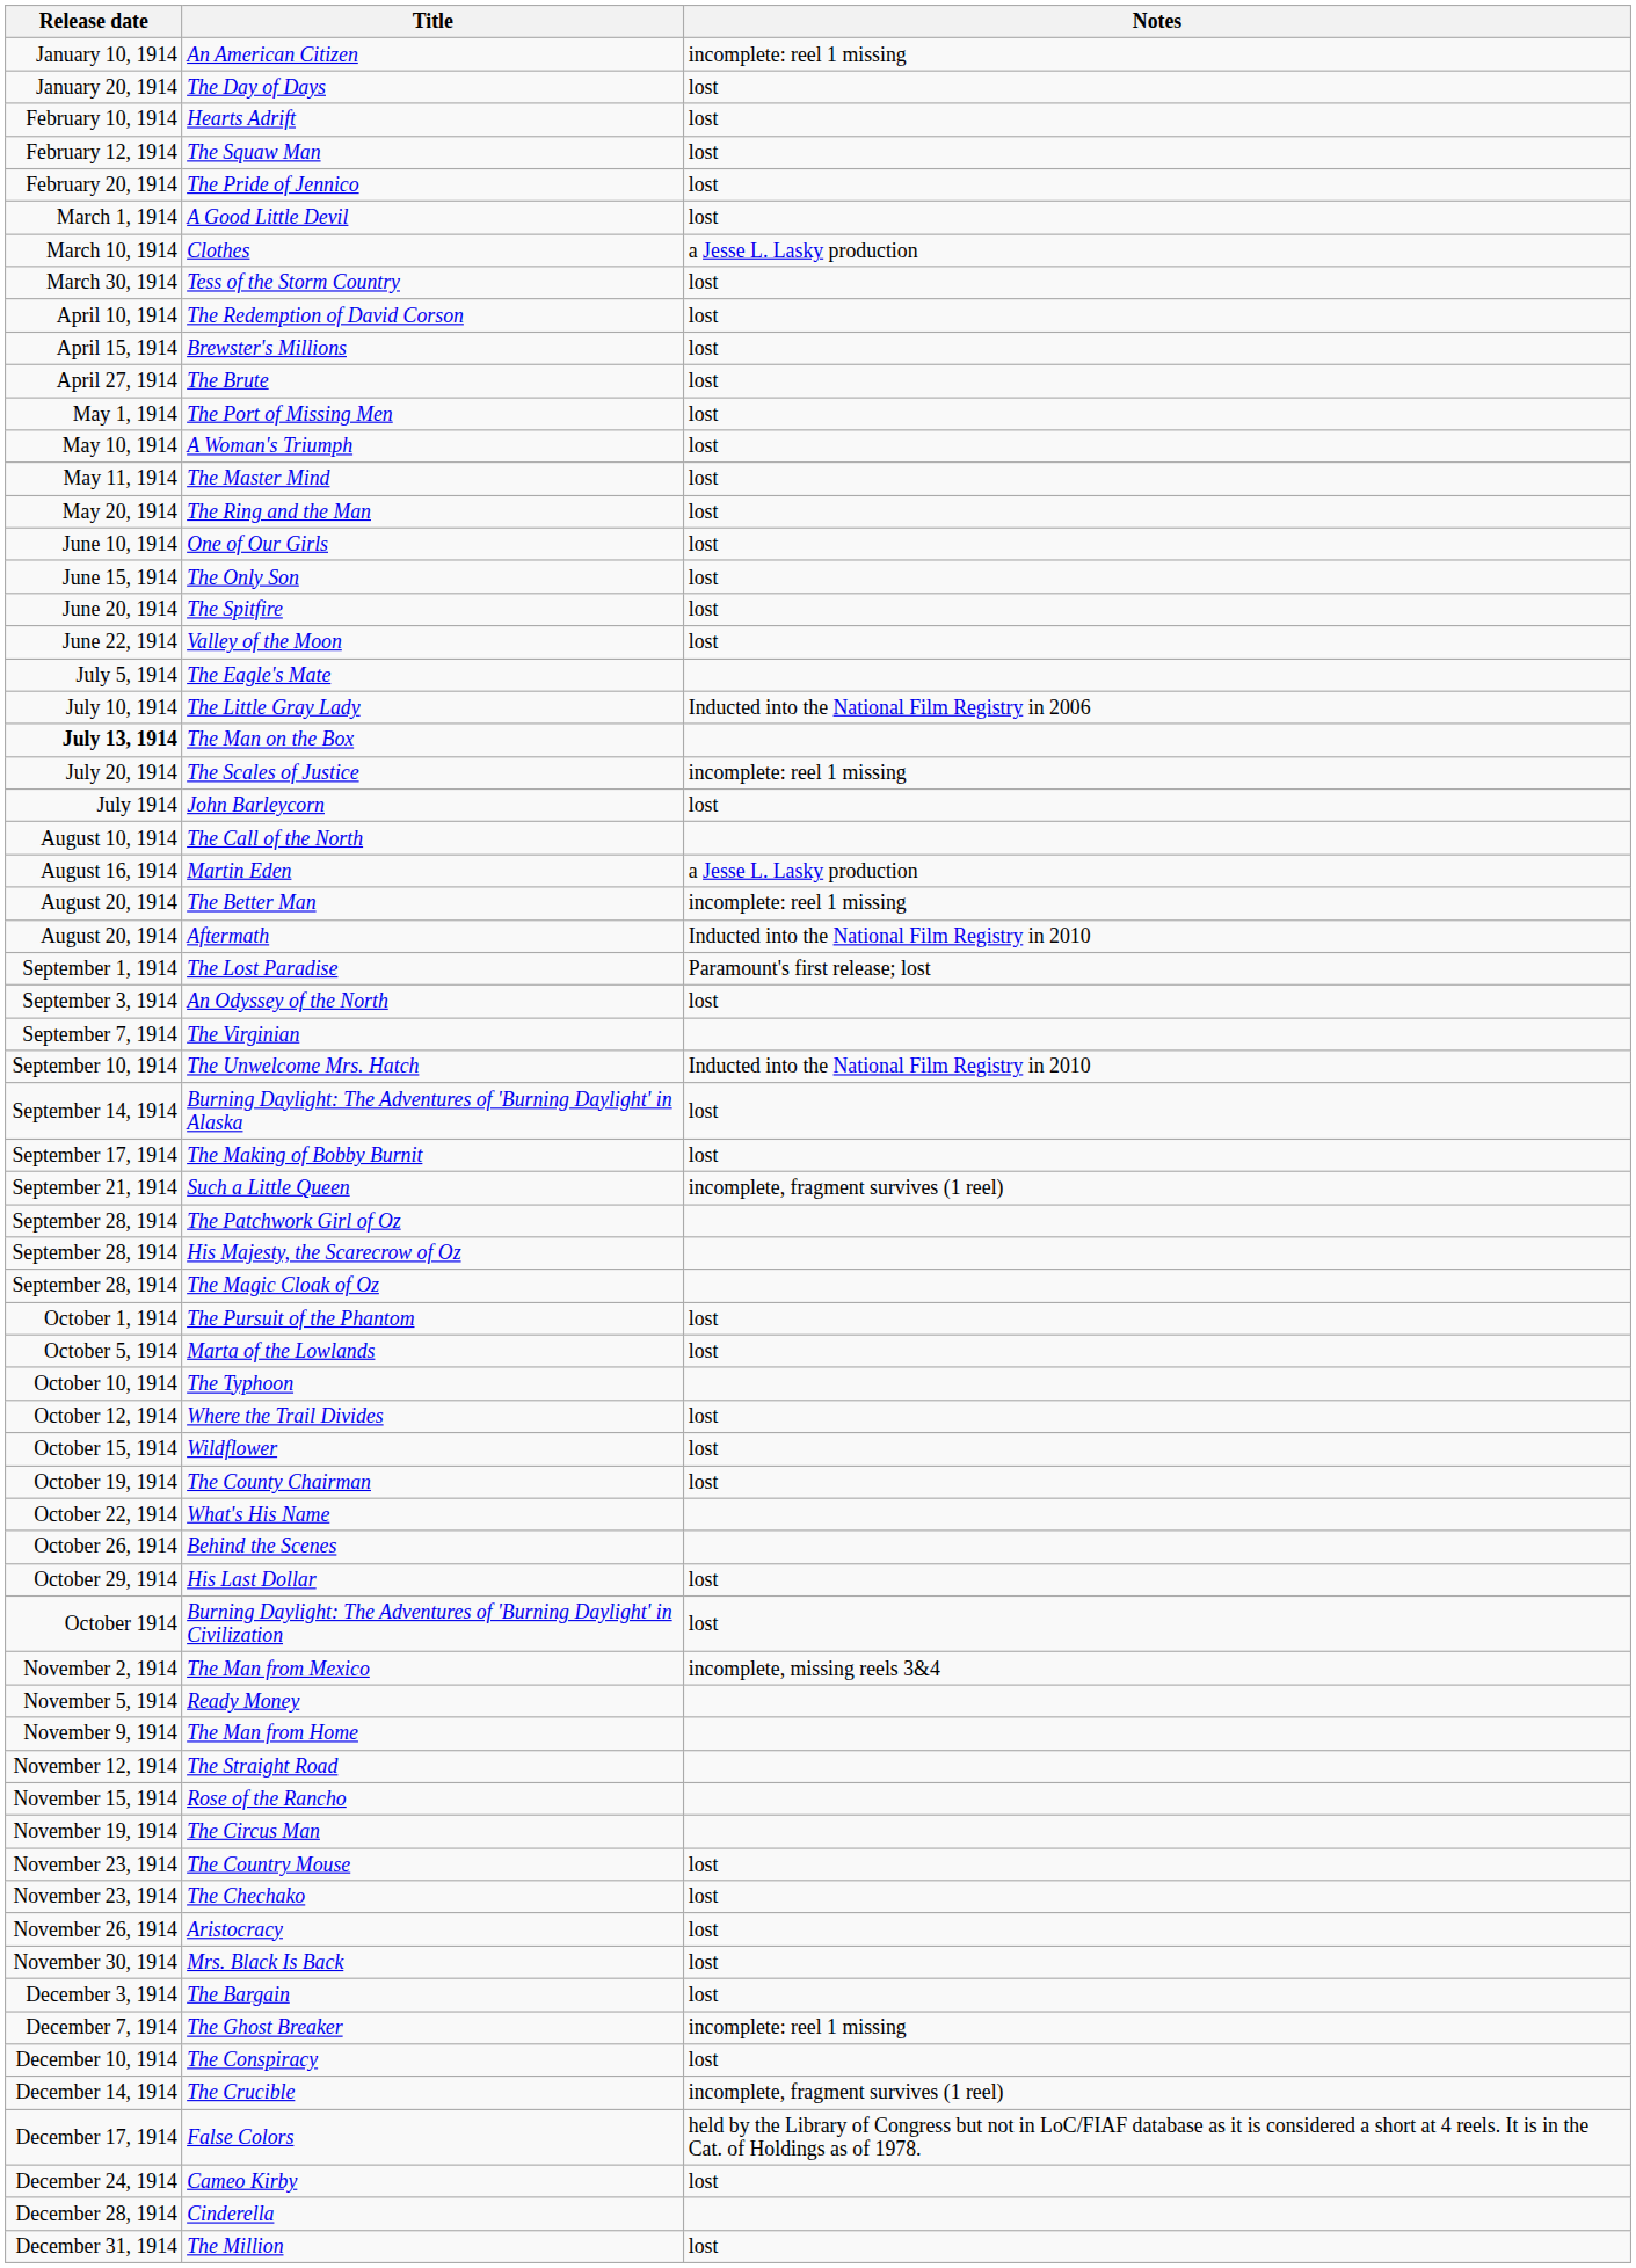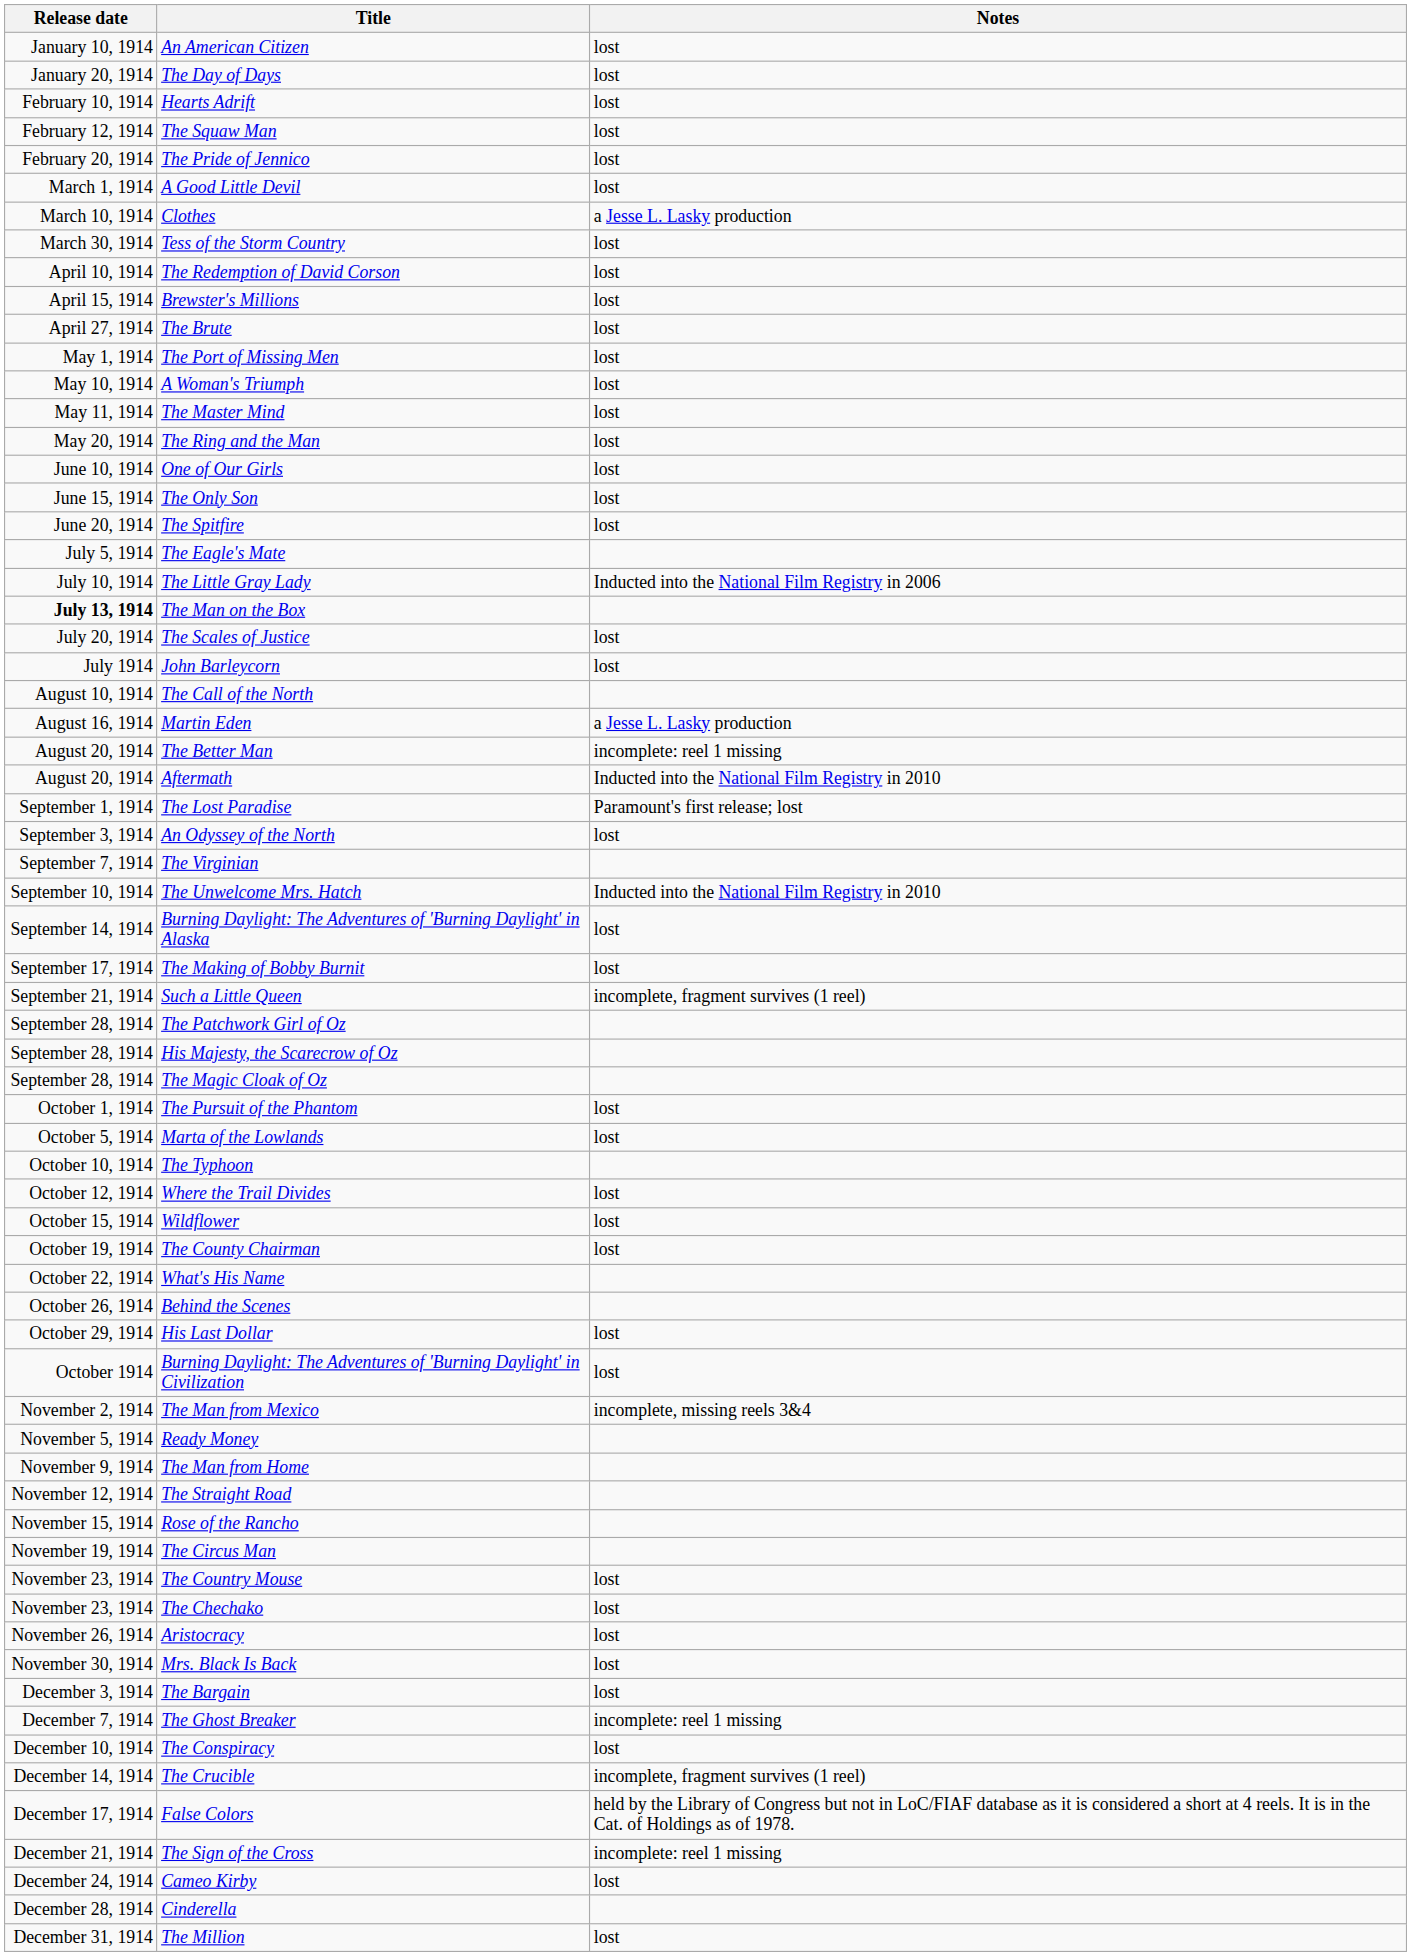 <table class="wikitable sortable" style="width:100%;">
 <tr>
 <th scope="col" style="width:130px;">Release date</th>
 <th>Title</th>
 <th>Notes</th>
 </tr>
 <tr>
 <td style="text-align:right;">January 10, 1914</td>
 <td><em><a href='#'>An American Citizen</a></em></td>
-<td>incomplete: reel 1 missing</td>
+<td>lost</td>
 </tr>
 <tr>
 <td style="text-align:right;">January 20, 1914</td>
 <td><em><a href='#'>The Day of Days</a></em></td>
 <td>lost</td>
 </tr>
 <tr>
 <td style="text-align:right;">February 10, 1914</td>
 <td><em><a href='#'>Hearts Adrift</a></em></td>
 <td>lost</td>
 </tr>
 <tr>
 <td style="text-align:right;">February 12, 1914</td>
 <td><em><a href='#'>The Squaw Man</a></em></td>
 <td>lost</td>
 </tr>
 <tr>
 <td style="text-align:right;">February 20, 1914</td>
 <td><em><a href='#'>The Pride of Jennico</a></em></td>
 <td>lost</td>
 </tr>
 <tr>
 <td style="text-align:right;">March 1, 1914</td>
 <td><em><a href='#'>A Good Little Devil</a></em></td>
 <td>lost</td>
 </tr>
 <tr>
 <td style="text-align:right;">March 10, 1914</td>
 <td><em><a href='#'>Clothes</a></em></td>
 <td>a <a href='#'>Jesse L. Lasky</a> production</td>
 </tr>
 <tr>
 <td style="text-align:right;">March 30, 1914</td>
 <td><em><a href='#'>Tess of the Storm Country</a></em></td>
 <td>lost</td>
 </tr>
 <tr>
 <td style="text-align:right;">April 10, 1914</td>
 <td><em><a href='#'>The Redemption of David Corson</a></em></td>
 <td>lost</td>
 </tr>
 <tr>
 <td style="text-align:right;">April 15, 1914</td>
 <td><em><a href='#'>Brewster's Millions</a></em></td>
 <td>lost</td>
 </tr>
 <tr>
 <td style="text-align:right;">April 27, 1914</td>
 <td><em><a href='#'>The Brute</a></em></td>
 <td>lost</td>
 </tr>
 <tr>
 <td style="text-align:right;">May 1, 1914</td>
 <td><em><a href='#'>The Port of Missing Men</a></em></td>
 <td>lost</td>
 </tr>
 <tr>
 <td style="text-align:right;">May 10, 1914</td>
 <td><em><a href='#'>A Woman's Triumph</a></em></td>
 <td>lost</td>
 </tr>
 <tr>
 <td style="text-align:right;">May 11, 1914</td>
 <td><em><a href='#'>The Master Mind</a></em></td>
 <td>lost</td>
 </tr>
 <tr>
 <td style="text-align:right;">May 20, 1914</td>
 <td><em><a href='#'>The Ring and the Man</a></em></td>
 <td>lost</td>
 </tr>
 <tr>
 <td style="text-align:right;">June 10, 1914</td>
 <td><em><a href='#'>One of Our Girls</a></em></td>
 <td>lost</td>
 </tr>
 <tr>
 <td style="text-align:right;">June 15, 1914</td>
 <td><em><a href='#'>The Only Son</a></em></td>
 <td>lost</td>
 </tr>
 <tr>
 <td style="text-align:right;">June 20, 1914</td>
 <td><em><a href='#'>The Spitfire</a></em></td>
 <td>lost</td>
 </tr>
 <tr>
-<td style="text-align:right;">June 22, 1914</td>
-<td><em><a href='#'>Valley of the Moon</a></em></td>
-<td>lost</td>
-</tr>
-<tr>
 <td style="text-align:right;">July 5, 1914</td>
 <td><em><a href='#'>The Eagle's Mate</a></em></td>
 <td></td>
 </tr>
 <tr>
 <td style="text-align:right;">July 10, 1914</td>
 <td><em><a href='#'>The Little Gray Lady</a></em></td>
 <td>Inducted into the <a href='#'>National Film Registry</a> in 2006</td>
 </tr>
 <tr>
 <td style="text-align:right;"><strong>July 13, 1914</strong></td>
 <td><em><a href='#'>The Man on the Box</a></em></td>
 <td></td>
 </tr>
 <tr>
 <td style="text-align:right;">July 20, 1914</td>
 <td><em><a href='#'>The Scales of Justice</a></em></td>
-<td>incomplete: reel 1 missing</td>
+<td>lost</td>
 </tr>
 <tr>
 <td style="text-align:right;">July 1914</td>
 <td><em><a href='#'>John Barleycorn</a></em></td>
 <td>lost</td>
 </tr>
 <tr>
 <td style="text-align:right;">August 10, 1914</td>
 <td><em><a href='#'>The Call of the North</a></em></td>
 <td></td>
 </tr>
 <tr>
 <td style="text-align:right;">August 16, 1914</td>
 <td><em><a href='#'>Martin Eden</a></em></td>
 <td>a <a href='#'>Jesse L. Lasky</a> production</td>
 </tr>
 <tr>
 <td style="text-align:right;">August 20, 1914</td>
 <td><em><a href='#'>The Better Man</a></em></td>
 <td>incomplete: reel 1 missing</td>
 </tr>
 <tr>
 <td style="text-align:right;">August 20, 1914</td>
 <td><em><a href='#'>Aftermath</a></em></td>
 <td>Inducted into the <a href='#'>National Film Registry</a> in 2010</td>
 </tr>
 <tr>
 <td style="text-align:right;">September 1, 1914</td>
 <td><em><a href='#'>The Lost Paradise</a></em></td>
 <td>Paramount's first release; lost</td>
 </tr>
 <tr>
 <td style="text-align:right;">September 3, 1914</td>
 <td><em><a href='#'>An Odyssey of the North</a></em></td>
 <td>lost</td>
 </tr>
 <tr>
 <td style="text-align:right;">September 7, 1914</td>
 <td><em><a href='#'>The Virginian</a></em></td>
 <td></td>
 </tr>
 <tr>
 <td style="text-align:right;">September 10, 1914</td>
 <td><em><a href='#'>The Unwelcome Mrs. Hatch</a></em></td>
 <td>Inducted into the <a href='#'>National Film Registry</a> in 2010</td>
 </tr>
 <tr>
 <td style="text-align:right;">September 14, 1914</td>
 <td><em><a href='#'>Burning Daylight: The Adventures of 'Burning Daylight' in Alaska</a></em></td>
 <td>lost</td>
 </tr>
 <tr>
 <td style="text-align:right;">September 17, 1914</td>
 <td><em><a href='#'>The Making of Bobby Burnit</a></em></td>
 <td>lost</td>
 </tr>
 <tr>
 <td style="text-align:right;">September 21, 1914</td>
 <td><em><a href='#'>Such a Little Queen</a></em></td>
 <td>incomplete, fragment survives (1 reel)</td>
 </tr>
 <tr>
 <td style="text-align:right;">September 28, 1914</td>
 <td><em><a href='#'>The Patchwork Girl of Oz</a></em></td>
 <td></td>
 </tr>
 <tr>
 <td style="text-align:right;">September 28, 1914</td>
 <td><a href='#'><em>His Majesty, the Scarecrow of Oz</em></a></td>
 <td></td>
 </tr>
 <tr>
 <td style="text-align:right;">September 28, 1914</td>
 <td><em><a href='#'>The Magic Cloak of Oz</a></em></td>
 <td></td>
 </tr>
 <tr>
 <td style="text-align:right;">October 1, 1914</td>
 <td><em><a href='#'>The Pursuit of the Phantom</a></em></td>
 <td>lost</td>
 </tr>
 <tr>
 <td style="text-align:right;">October 5, 1914</td>
 <td><em><a href='#'>Marta of the Lowlands</a></em></td>
 <td>lost</td>
 </tr>
 <tr>
 <td style="text-align:right;">October 10, 1914</td>
 <td><em><a href='#'>The Typhoon</a></em></td>
 <td></td>
 </tr>
 <tr>
 <td style="text-align:right;">October 12, 1914</td>
 <td><em><a href='#'>Where the Trail Divides</a></em></td>
 <td>lost</td>
 </tr>
 <tr>
 <td style="text-align:right;">October 15, 1914</td>
 <td><em><a href='#'>Wildflower</a></em></td>
 <td>lost</td>
 </tr>
 <tr>
 <td style="text-align:right;">October 19, 1914</td>
 <td><em><a href='#'>The County Chairman</a></em></td>
 <td>lost</td>
 </tr>
 <tr>
 <td style="text-align:right;">October 22, 1914</td>
 <td><em><a href='#'>What's His Name</a></em></td>
 <td></td>
 </tr>
 <tr>
 <td style="text-align:right;">October 26, 1914</td>
 <td><em><a href='#'>Behind the Scenes</a></em></td>
 <td></td>
 </tr>
 <tr>
 <td style="text-align:right;">October 29, 1914</td>
 <td><em><a href='#'>His Last Dollar</a></em></td>
 <td>lost</td>
 </tr>
 <tr>
 <td style="text-align:right;">October 1914</td>
 <td><em><a href='#'>Burning Daylight: The Adventures of 'Burning Daylight' in Civilization</a></em></td>
 <td>lost</td>
 </tr>
 <tr>
 <td style="text-align:right;">November 2, 1914</td>
 <td><em><a href='#'>The Man from Mexico</a></em></td>
 <td>incomplete, missing reels 3&4</td>
 </tr>
 <tr>
 <td style="text-align:right;">November 5, 1914</td>
 <td><em><a href='#'>Ready Money</a></em></td>
 <td></td>
 </tr>
 <tr>
 <td style="text-align:right;">November 9, 1914</td>
 <td><em><a href='#'>The Man from Home</a></em></td>
 <td></td>
 </tr>
 <tr>
 <td style="text-align:right;">November 12, 1914</td>
 <td><em><a href='#'>The Straight Road</a></em></td>
 <td></td>
 </tr>
 <tr>
 <td style="text-align:right;">November 15, 1914</td>
 <td><em><a href='#'>Rose of the Rancho</a></em></td>
 <td></td>
 </tr>
 <tr>
 <td style="text-align:right;">November 19, 1914</td>
 <td><em><a href='#'>The Circus Man</a></em></td>
 <td></td>
 </tr>
 <tr>
 <td style="text-align:right;">November 23, 1914</td>
 <td><em><a href='#'>The Country Mouse</a></em></td>
 <td>lost</td>
 </tr>
 <tr>
 <td style="text-align:right;">November 23, 1914</td>
 <td><em><a href='#'>The Chechako</a></em></td>
 <td>lost</td>
 </tr>
 <tr>
 <td style="text-align:right;">November 26, 1914</td>
 <td><em><a href='#'>Aristocracy</a></em></td>
 <td>lost</td>
 </tr>
 <tr>
 <td style="text-align:right;">November 30, 1914</td>
 <td><em><a href='#'>Mrs. Black Is Back</a></em></td>
 <td>lost</td>
 </tr>
 <tr>
 <td style="text-align:right;">December 3, 1914</td>
 <td><em><a href='#'>The Bargain</a></em></td>
 <td>lost</td>
 </tr>
 <tr>
 <td style="text-align:right;">December 7, 1914</td>
 <td><em><a href='#'>The Ghost Breaker</a></em></td>
 <td>incomplete: reel 1 missing</td>
 </tr>
 <tr>
 <td style="text-align:right;">December 10, 1914</td>
 <td><em><a href='#'>The Conspiracy</a></em></td>
 <td>lost</td>
 </tr>
 <tr>
 <td style="text-align:right;">December 14, 1914</td>
 <td><em><a href='#'>The Crucible</a></em></td>
 <td>incomplete, fragment survives (1 reel)</td>
 </tr>
 <tr>
 <td style="text-align:right;">December 17, 1914</td>
 <td><em><a href='#'>False Colors</a></em></td>
 <td>held by the Library of Congress but not in LoC/FIAF database as it is considered a short at 4 reels. It is in the Cat. of Holdings as of 1978.</td>
 </tr>
 <tr>
+<td style="text-align:right;">December 21, 1914</td>
+<td><em><a href='#'>The Sign of the Cross</a></em></td>
+<td>incomplete: reel 1 missing</td>
+</tr>
+<tr>
 <td style="text-align:right;">December 24, 1914</td>
 <td><em><a href='#'>Cameo Kirby</a></em></td>
 <td>lost</td>
 </tr>
 <tr>
 <td style="text-align:right;">December 28, 1914</td>
 <td><em><a href='#'>Cinderella</a></em></td>
 <td></td>
 </tr>
 <tr>
 <td style="text-align:right;">December 31, 1914</td>
 <td><em><a href='#'>The Million</a></em></td>
 <td>lost</td>
 </tr>
 <tr>
 </tr>
 </table>
